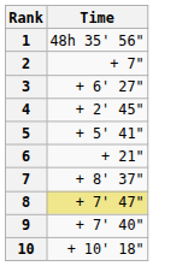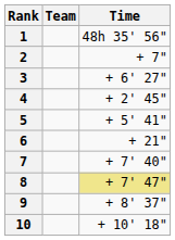 <table class="wikitable">
 <tr>
 <th scope="col">Rank</th>
+<th scope="col">Team</th>
 <th scope="col">Time</th>
 </tr>
 <tr>
 <th scope="row">1</th>
+<td></td>
 <td align="right">48h 35' 56"</td>
 </tr>
 <tr>
 <th scope="row">2</th>
+<td></td>
 <td align="right">+ 7"</td>
 </tr>
 <tr>
 <th scope="row">3</th>
+<td></td>
 <td align="right">+ 6' 27"</td>
 </tr>
 <tr>
 <th scope="row">4</th>
+<td></td>
 <td align="right">+ 2' 45"</td>
 </tr>
 <tr>
 <th scope="row">5</th>
+<td></td>
 <td align="right">+ 5' 41"</td>
 </tr>
 <tr>
 <th scope="row">6</th>
+<td></td>
 <td align="right">+ 21"</td>
 </tr>
 <tr>
 <th scope="row">7</th>
-<td align="right">+ 8' 37"</td>
+<td></td>
+<td align="right">+ 7' 40"</td>
 </tr>
 <tr>
 <th scope="row">8</th>
+<td></td>
 <td align="right" style="background: khaki;">+ 7' 47"</td>
 </tr>
 <tr>
 <th scope="row">9</th>
-<td align="right">+ 7' 40"</td>
+<td></td>
+<td align="right">+ 8' 37"</td>
 </tr>
 <tr>
 <th scope="row">10</th>
+<td></td>
 <td align="right">+ 10' 18"</td>
 </tr>
 </table>
